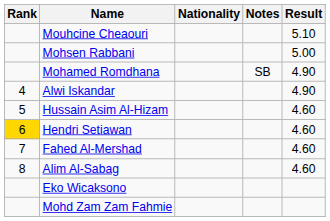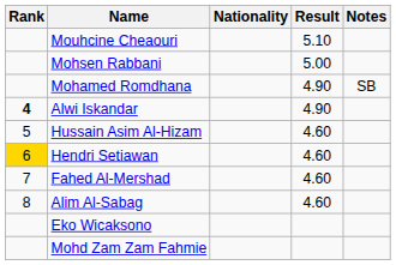 <table class="wikitable sortable" style="text-align:center;font-size:95%">
 <tr>
 <th>Rank</th>
 <th>Name</th>
 <th>Nationality</th>
+<th>Result</th>
 <th>Notes</th>
-<th>Result</th>
 </tr>
 <tr>
 <td></td>
 <td align=left><a href='#'>Mouhcine Cheaouri</a></td>
 <td align=left></td>
+<td>5.10</td>
 <td></td>
-<td>5.10</td>
 </tr>
 <tr>
 <td></td>
 <td align=left><a href='#'>Mohsen Rabbani</a></td>
 <td align=left></td>
+<td>5.00</td>
 <td></td>
-<td>5.00</td>
 </tr>
 <tr>
 <td></td>
 <td align=left><a href='#'>Mohamed Romdhana</a></td>
 <td align=left></td>
+<td>4.90</td>
 <td>SB</td>
-<td>4.90</td>
 </tr>
 <tr>
-<td>4</td>
+<td><strong>4</strong></td>
 <td align=left><a href='#'>Alwi Iskandar</a></td>
 <td align=left></td>
+<td>4.90</td>
 <td></td>
-<td>4.90</td>
 </tr>
 <tr>
 <td>5</td>
 <td align=left><a href='#'>Hussain Asim Al-Hizam</a></td>
 <td align=left></td>
+<td>4.60</td>
 <td></td>
-<td>4.60</td>
 </tr>
 <tr>
 <td style="background: gold;">6</td>
 <td align=left><a href='#'>Hendri Setiawan</a></td>
 <td align=left></td>
+<td>4.60</td>
 <td></td>
-<td>4.60</td>
 </tr>
 <tr>
 <td>7</td>
 <td align=left><a href='#'>Fahed Al-Mershad</a></td>
 <td align=left></td>
+<td>4.60</td>
 <td></td>
-<td>4.60</td>
 </tr>
 <tr>
 <td>8</td>
 <td align=left><a href='#'>Alim Al-Sabag</a></td>
 <td align=left></td>
+<td>4.60</td>
 <td></td>
-<td>4.60</td>
 </tr>
 <tr>
 <td></td>
 <td align=left><a href='#'>Eko Wicaksono</a></td>
 <td align=left></td>
 <td></td>
 <td></td>
 </tr>
 <tr>
 <td></td>
 <td align=left><a href='#'>Mohd Zam Zam Fahmie</a></td>
 <td align=left></td>
 <td></td>
 <td></td>
 </tr>
 </table>
